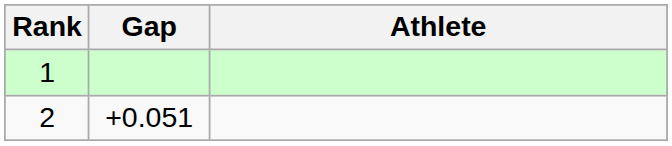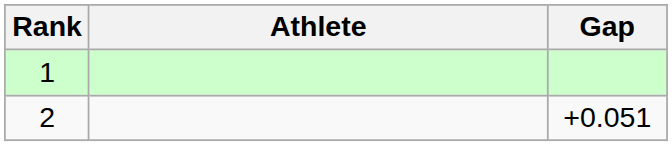 <table class=wikitable style="text-align:center">
 <tr>
 <th width=40>Rank</th>
+<th width=250>Athlete</th>
 <th width=60>Gap</th>
-<th width=250>Athlete</th>
 </tr>
 <tr bgcolor="ccffcc">
 <td>1</td>
+<td align=left></td>
 <td></td>
-<td align=left></td>
 </tr>
 <tr>
 <td>2</td>
+<td align=left></td>
 <td>+0.051</td>
-<td align=left></td>
 </tr>
 </table>
